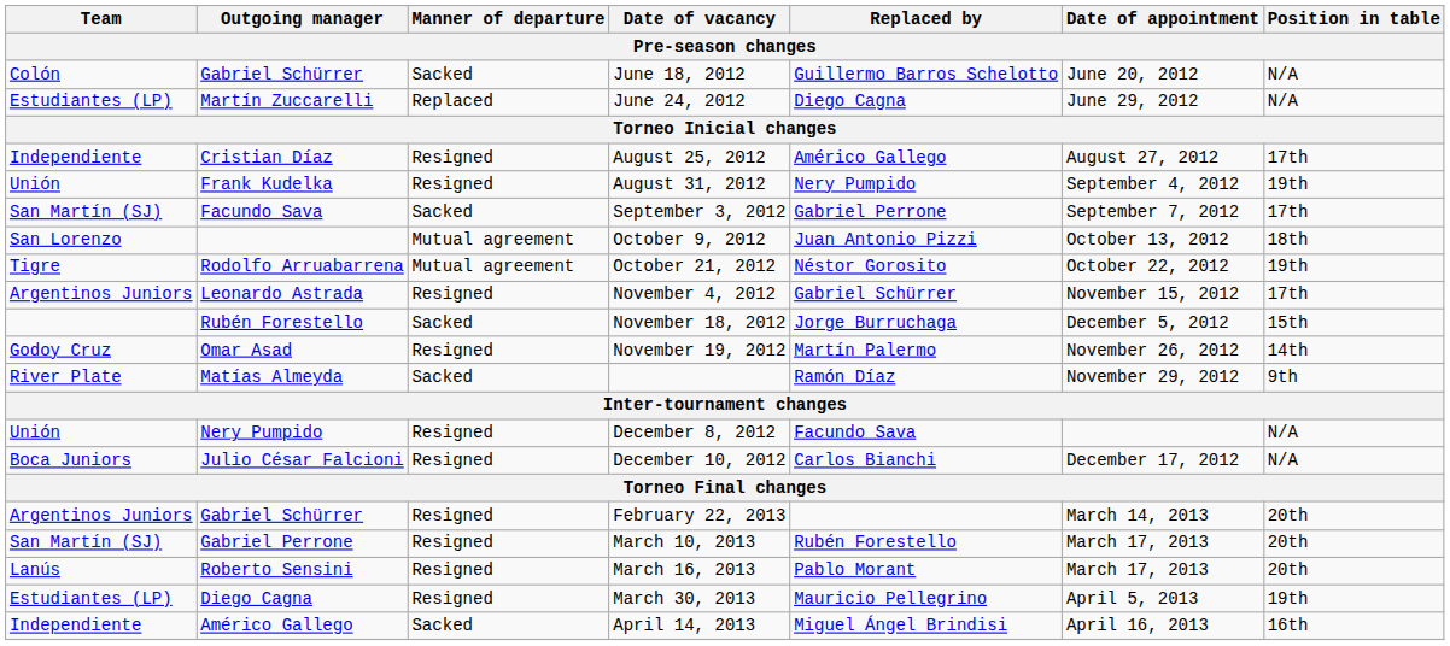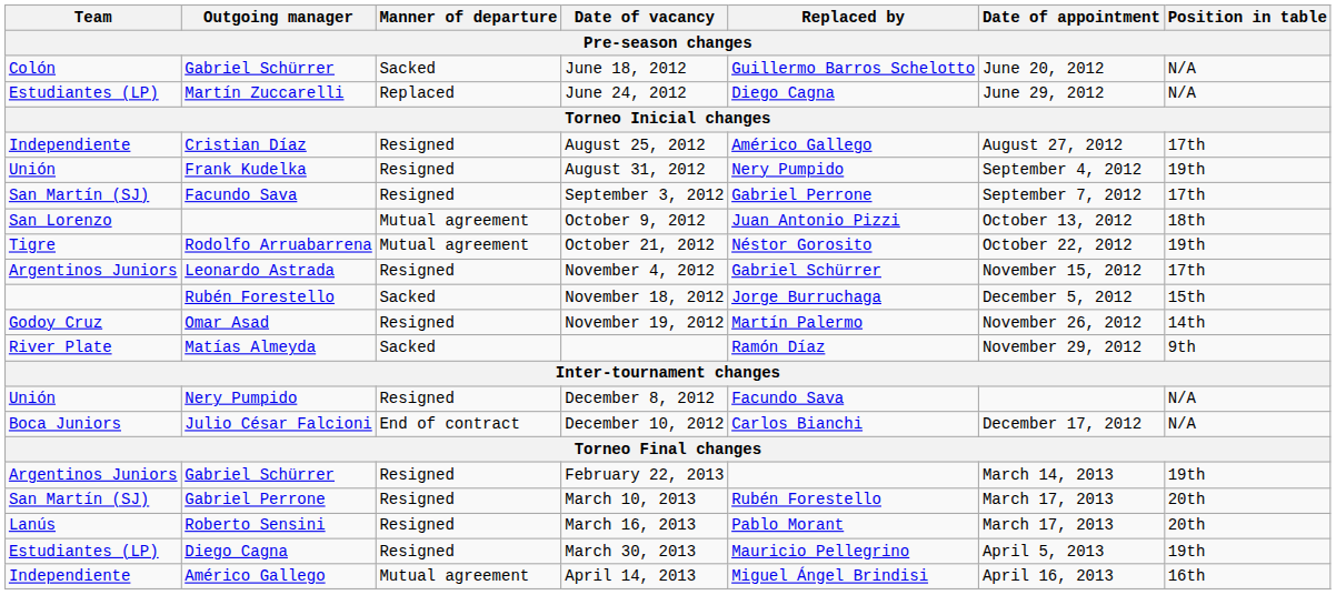 <table class="wikitable" border="1">
 <tr>
 <th>Team</th>
 <th>Outgoing manager</th>
 <th>Manner of departure</th>
 <th>Date of vacancy</th>
 <th>Replaced by</th>
 <th>Date of appointment</th>
 <th>Position in table</th>
 </tr>
 <tr>
 <th colspan=7>Pre-season changes</th>
 </tr>
 <tr>
 <td><a href='#'>Colón</a></td>
 <td> <a href='#'>Gabriel Schürrer</a></td>
 <td>Sacked</td>
 <td>June 18, 2012</td>
 <td> <a href='#'>Guillermo Barros Schelotto</a></td>
 <td>June 20, 2012</td>
 <td>N/A</td>
 </tr>
 <tr>
 <td><a href='#'>Estudiantes (LP)</a></td>
 <td> <a href='#'>Martín Zuccarelli</a> </td>
 <td>Replaced</td>
 <td>June 24, 2012</td>
 <td> <a href='#'>Diego Cagna</a></td>
 <td>June 29, 2012</td>
 <td>N/A</td>
 </tr>
 <tr>
 <th colspan=7>Torneo Inicial changes</th>
 </tr>
 <tr>
 <td><a href='#'>Independiente</a></td>
 <td> <a href='#'>Cristian Díaz</a></td>
 <td>Resigned</td>
 <td>August 25, 2012</td>
 <td> <a href='#'>Américo Gallego</a></td>
 <td>August 27, 2012</td>
 <td>17th</td>
 </tr>
 <tr>
 <td><a href='#'>Unión</a></td>
 <td> <a href='#'>Frank Kudelka</a></td>
 <td>Resigned</td>
 <td>August 31, 2012</td>
 <td> <a href='#'>Nery Pumpido</a></td>
 <td>September 4, 2012</td>
 <td>19th</td>
 </tr>
 <tr>
 <td><a href='#'>San Martín (SJ)</a></td>
 <td> <a href='#'>Facundo Sava</a></td>
-<td>Sacked</td>
+<td>Resigned</td>
 <td>September 3, 2012</td>
 <td> <a href='#'>Gabriel Perrone</a> </td>
 <td>September 7, 2012</td>
 <td>17th</td>
 </tr>
 <tr>
 <td><a href='#'>San Lorenzo</a></td>
 <td></td>
 <td>Mutual agreement</td>
 <td>October 9, 2012</td>
 <td> <a href='#'>Juan Antonio Pizzi</a></td>
 <td>October 13, 2012</td>
 <td>18th</td>
 </tr>
 <tr>
 <td><a href='#'>Tigre</a></td>
 <td> <a href='#'>Rodolfo Arruabarrena</a></td>
 <td>Mutual agreement</td>
 <td>October 21, 2012</td>
 <td> <a href='#'>Néstor Gorosito</a></td>
 <td>October 22, 2012</td>
 <td>19th</td>
 </tr>
 <tr>
 <td><a href='#'>Argentinos Juniors</a></td>
 <td> <a href='#'>Leonardo Astrada</a></td>
 <td>Resigned</td>
 <td>November 4, 2012</td>
 <td> <a href='#'>Gabriel Schürrer</a> </td>
 <td>November 15, 2012</td>
 <td>17th</td>
 </tr>
 <tr>
 <td></td>
 <td> <a href='#'>Rubén Forestello</a></td>
 <td>Sacked</td>
 <td>November 18, 2012</td>
 <td> <a href='#'>Jorge Burruchaga</a> </td>
 <td>December 5, 2012</td>
 <td>15th</td>
 </tr>
 <tr>
 <td><a href='#'>Godoy Cruz</a></td>
 <td> <a href='#'>Omar Asad</a></td>
 <td>Resigned</td>
 <td>November 19, 2012</td>
 <td> <a href='#'>Martín Palermo</a> </td>
 <td>November 26, 2012</td>
 <td>14th</td>
 </tr>
 <tr>
 <td><a href='#'>River Plate</a></td>
 <td> <a href='#'>Matías Almeyda</a></td>
 <td>Sacked</td>
 <td></td>
 <td> <a href='#'>Ramón Díaz</a> </td>
 <td>November 29, 2012</td>
 <td>9th</td>
 </tr>
 <tr>
 <th colspan=7>Inter-tournament changes</th>
 </tr>
 <tr>
 <td><a href='#'>Unión</a></td>
 <td> <a href='#'>Nery Pumpido</a></td>
 <td>Resigned</td>
 <td>December 8, 2012</td>
 <td> <a href='#'>Facundo Sava</a></td>
 <td></td>
 <td>N/A</td>
 </tr>
 <tr>
 <td><a href='#'>Boca Juniors</a></td>
 <td> <a href='#'>Julio César Falcioni</a></td>
-<td>Resigned</td>
+<td>End of contract</td>
 <td>December 10, 2012</td>
 <td> <a href='#'>Carlos Bianchi</a></td>
 <td>December 17, 2012</td>
 <td>N/A</td>
 </tr>
 <tr>
 <th colspan=7>Torneo Final changes</th>
 </tr>
 <tr>
 <td><a href='#'>Argentinos Juniors</a></td>
 <td> <a href='#'>Gabriel Schürrer</a></td>
 <td>Resigned</td>
 <td>February 22, 2013</td>
 <td></td>
 <td>March 14, 2013</td>
-<td>20th</td>
+<td>19th</td>
 </tr>
 <tr>
 <td><a href='#'>San Martín (SJ)</a></td>
 <td> <a href='#'>Gabriel Perrone</a></td>
 <td>Resigned</td>
 <td>March 10, 2013</td>
 <td> <a href='#'>Rubén Forestello</a> </td>
 <td>March 17, 2013</td>
 <td>20th</td>
 </tr>
 <tr>
 <td><a href='#'>Lanús</a></td>
 <td> <a href='#'>Roberto Sensini</a></td>
 <td>Resigned</td>
 <td>March 16, 2013</td>
 <td> <a href='#'>Pablo Morant</a> </td>
 <td>March 17, 2013</td>
 <td>20th</td>
 </tr>
 <tr>
 <td><a href='#'>Estudiantes (LP)</a></td>
 <td> <a href='#'>Diego Cagna</a></td>
 <td>Resigned</td>
 <td>March 30, 2013</td>
 <td> <a href='#'>Mauricio Pellegrino</a> </td>
 <td>April 5, 2013</td>
 <td>19th</td>
 </tr>
 <tr>
 <td><a href='#'>Independiente</a></td>
 <td> <a href='#'>Américo Gallego</a></td>
-<td>Sacked</td>
+<td>Mutual agreement</td>
 <td>April 14, 2013</td>
 <td> <a href='#'>Miguel Ángel Brindisi</a></td>
 <td>April 16, 2013</td>
 <td>16th</td>
 </tr>
 <tr>
 </tr>
 </table>
